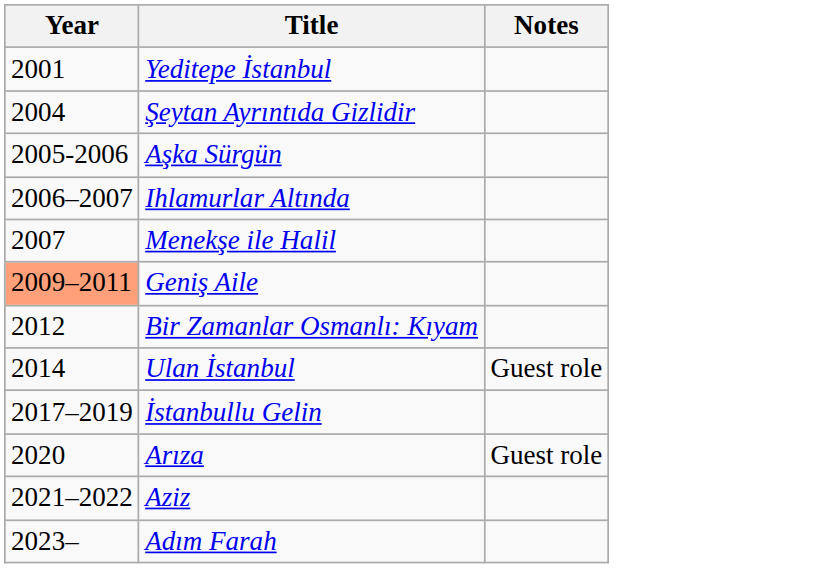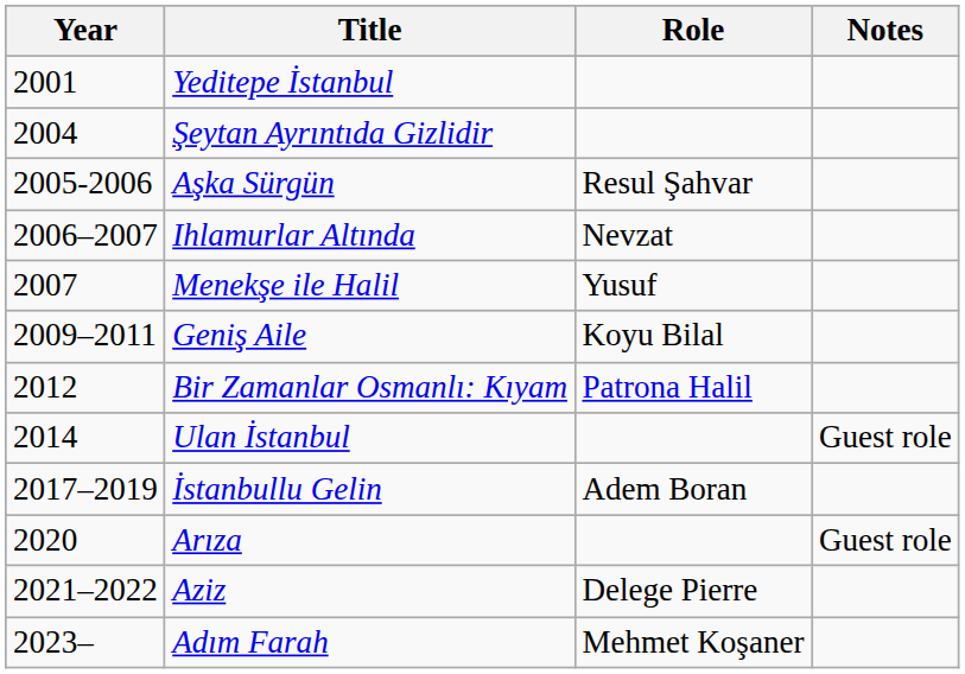 <table class="wikitable sortable">
 <tr>
 <th>Year</th>
 <th>Title</th>
+<th>Role</th>
 <th class="unsortable">Notes</th>
 </tr>
 <tr>
 <td>2001</td>
 <td><em><a href='#'>Yeditepe İstanbul</a></em></td>
 <td></td>
+<td></td>
 </tr>
 <tr>
 <td>2004</td>
 <td><em><a href='#'>Şeytan Ayrıntıda Gizlidir</a></em></td>
 <td></td>
+<td></td>
 </tr>
 <tr>
 <td>2005-2006</td>
 <td><em><a href='#'>Aşka Sürgün</a></em></td>
+<td>Resul Şahvar</td>
 <td></td>
 </tr>
 <tr>
 <td>2006–2007</td>
 <td><em><a href='#'>Ihlamurlar Altında</a></em></td>
+<td>Nevzat</td>
 <td></td>
 </tr>
 <tr>
 <td>2007</td>
 <td><em><a href='#'>Menekşe ile Halil</a></em></td>
+<td>Yusuf</td>
 <td></td>
 </tr>
 <tr>
-<td style="background: lightsalmon;">2009–2011</td>
+<td>2009–2011</td>
 <td><em><a href='#'>Geniş Aile</a></em></td>
+<td>Koyu Bilal</td>
 <td></td>
 </tr>
 <tr>
 <td>2012</td>
 <td><em><a href='#'>Bir Zamanlar Osmanlı: Kıyam</a></em></td>
+<td><a href='#'>Patrona Halil</a></td>
 <td></td>
 </tr>
 <tr>
 <td>2014</td>
 <td><em><a href='#'>Ulan İstanbul</a></em></td>
+<td></td>
 <td>Guest role</td>
 </tr>
 <tr>
 <td>2017–2019</td>
 <td><em><a href='#'>İstanbullu Gelin</a></em></td>
+<td>Adem Boran</td>
 <td></td>
 </tr>
 <tr>
 <td>2020</td>
 <td><em><a href='#'>Arıza</a></em></td>
+<td></td>
 <td>Guest role</td>
 </tr>
 <tr>
 <td>2021–2022</td>
 <td><em><a href='#'>Aziz</a></em></td>
+<td>Delege Pierre</td>
 <td></td>
 </tr>
 <tr>
 <td>2023–</td>
 <td><em><a href='#'>Adım Farah</a></em></td>
+<td>Mehmet Koşaner</td>
 <td></td>
 </tr>
 </table>
